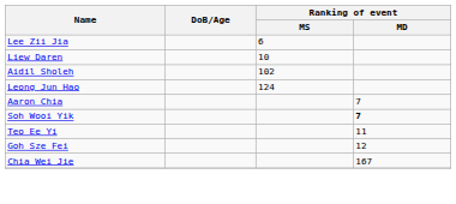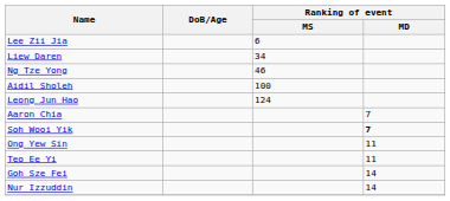 <table class="wikitable"  style="width:600px; font-size:95%;">
 <tr>
 <th align="left" rowspan="2">Name</th>
 <th align="left" rowspan="2">DoB/Age</th>
 <th align="center" colspan="2">Ranking of event</th>
 </tr>
 <tr>
 <th align="center">MS</th>
 <th align="center">MD</th>
 </tr>
 <tr>
 <td align="left"><a href='#'>Lee Zii Jia</a></td>
 <td align="left"></td>
 <td>6</td>
 <td></td>
 </tr>
 <tr>
 <td align="left"><a href='#'>Liew Daren</a></td>
 <td align="left"></td>
-<td>10</td>
+<td>34</td>
+<td></td>
+</tr>
+<tr>
+<td align="left"><a href='#'>Ng Tze Yong</a></td>
+<td align="left"></td>
+<td>46</td>
 <td></td>
 </tr>
 <tr>
 <td align="left"><a href='#'>Aidil Sholeh</a></td>
 <td align="left"></td>
-<td>102</td>
+<td>100</td>
 <td></td>
 </tr>
 <tr>
 <td align="left"><a href='#'>Leong Jun Hao</a></td>
 <td align="left"></td>
 <td>124</td>
 <td></td>
 </tr>
 <tr>
 <td align="left"><a href='#'>Aaron Chia</a></td>
 <td align="left"></td>
 <td></td>
 <td>7</td>
 </tr>
 <tr>
 <td align="left"><a href='#'>Soh Wooi Yik</a></td>
 <td align="left"></td>
 <td></td>
 <td><strong>7</strong></td>
 </tr>
 <tr>
+<td align="left"><a href='#'>Ong Yew Sin</a></td>
+<td align="left"></td>
+<td></td>
+<td>11</td>
+</tr>
+<tr>
 <td align="left"><a href='#'>Teo Ee Yi</a></td>
 <td align="left"></td>
 <td></td>
 <td>11</td>
 </tr>
 <tr>
 <td align="left"><a href='#'>Goh Sze Fei</a></td>
 <td align="left"></td>
 <td></td>
-<td>12</td>
+<td>14</td>
 </tr>
 <tr>
-<td align="left"><a href='#'>Chia Wei Jie</a></td>
+<td align="left"><a href='#'>Nur Izzuddin</a></td>
 <td align="left"></td>
 <td></td>
-<td>167</td>
+<td>14</td>
 </tr>
 <tr>
 </tr>
 </table>
